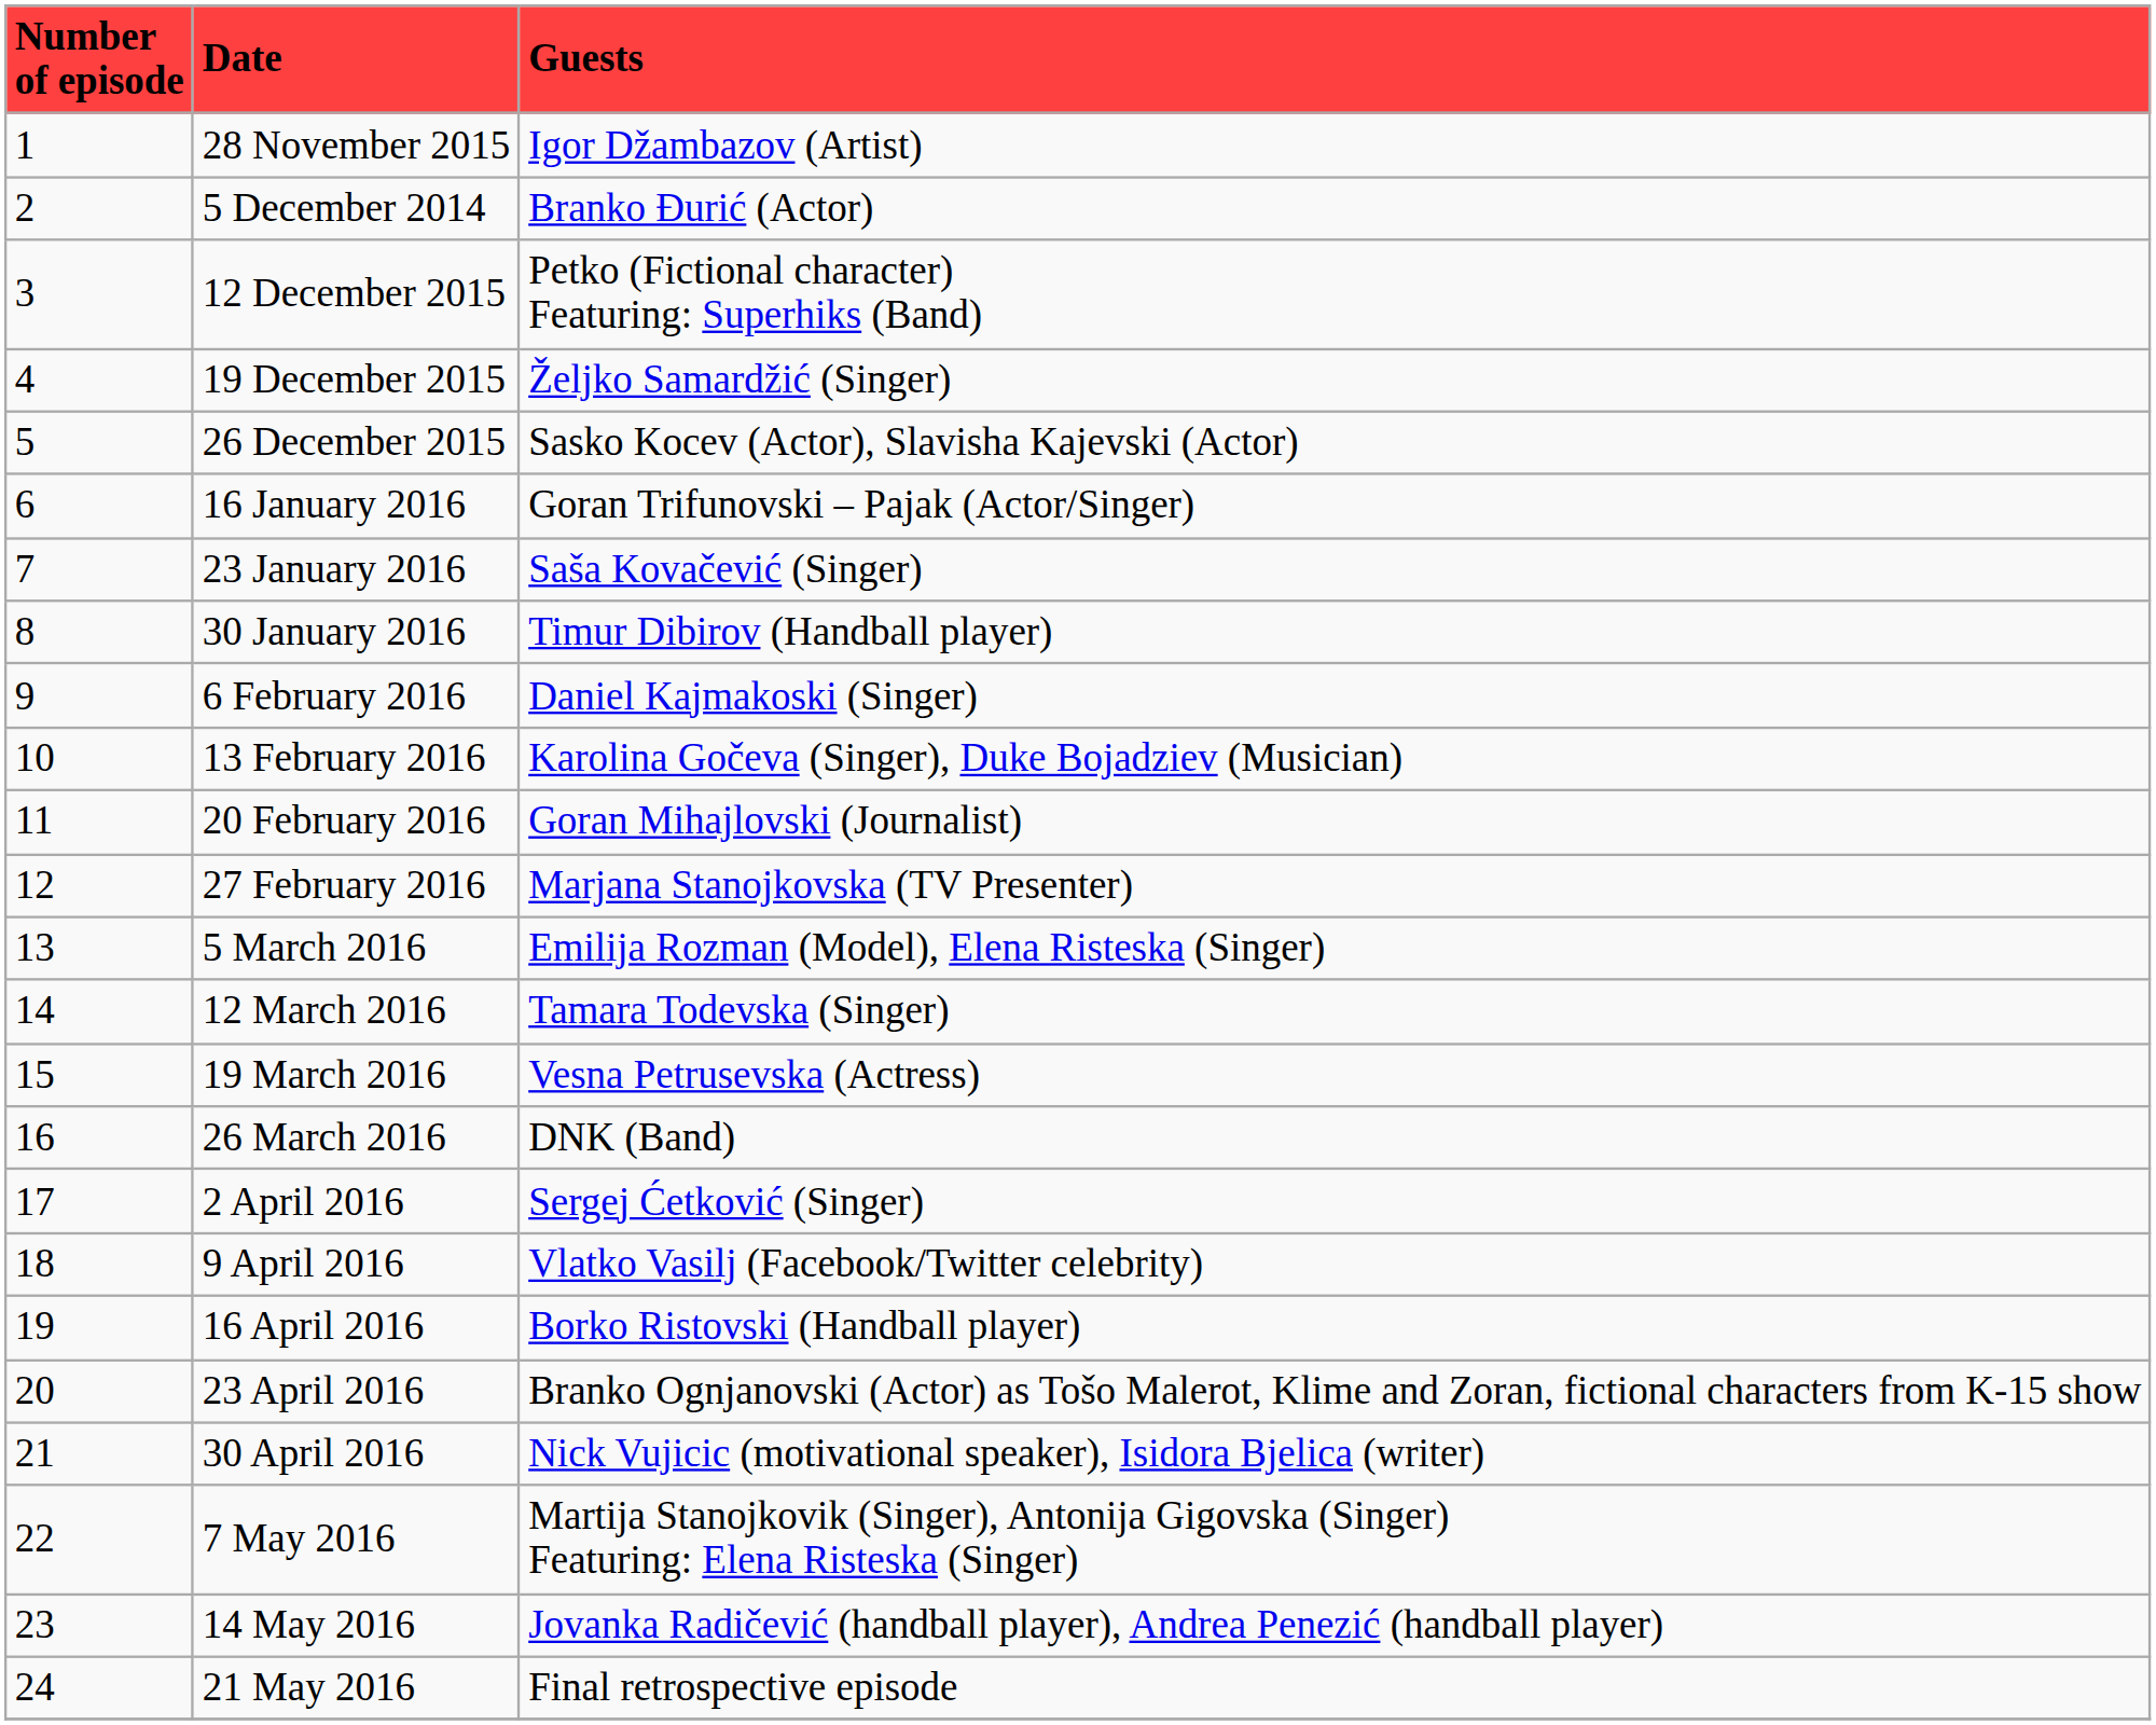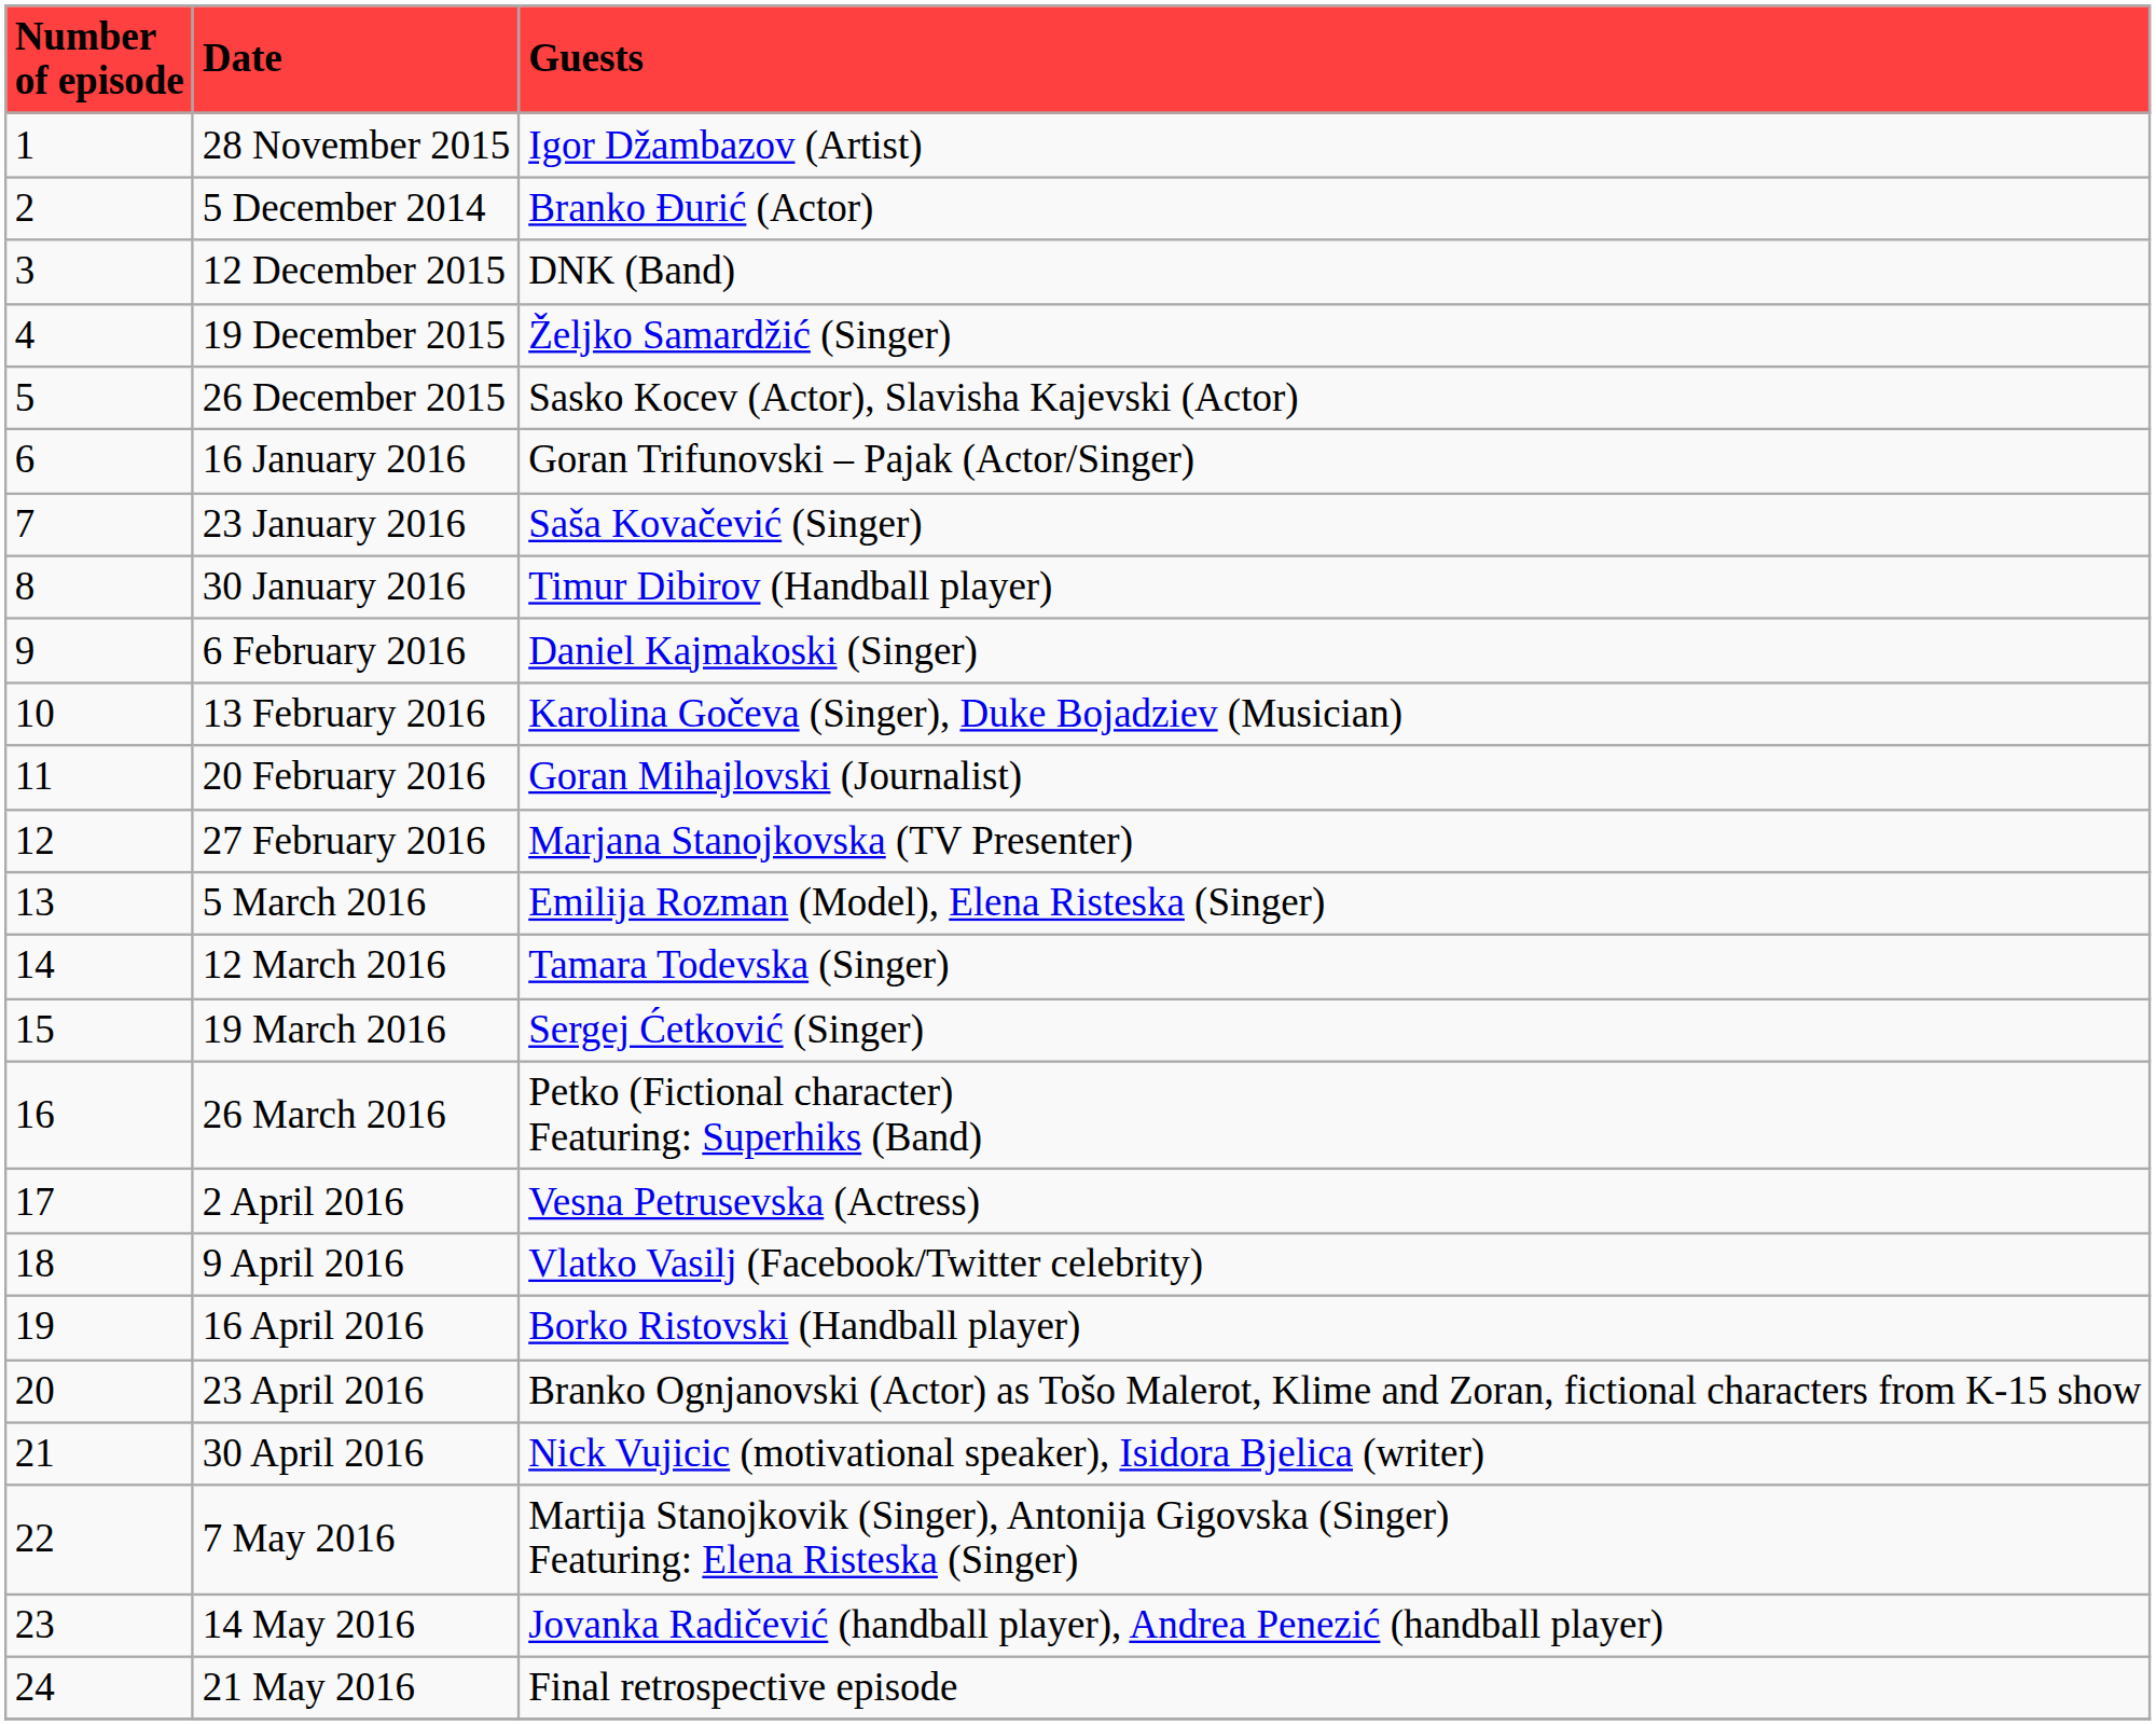 <table class="wikitable" align="center">
 <tr bgcolor="#FF4040">
 <td><strong>Number<br>of episode</strong></td>
 <td><strong>Date</strong></td>
 <td><strong>Guests</strong></td>
 </tr>
 <tr>
 <td>1</td>
 <td>28 November 2015</td>
 <td><a href='#'>Igor Džambazov</a> (Artist)</td>
 </tr>
 <tr>
 <td>2</td>
 <td>5 December 2014</td>
 <td><a href='#'>Branko Đurić</a> (Actor)</td>
 </tr>
 <tr>
 <td>3</td>
 <td>12 December 2015</td>
-<td>Petko (Fictional character)<br>Featuring: <a href='#'>Superhiks</a>  (Band)</td>
+<td>DNK (Band)</td>
 </tr>
 <tr>
 <td>4</td>
 <td>19 December 2015</td>
 <td><a href='#'>Željko Samardžić</a> (Singer)</td>
 </tr>
 <tr>
 <td>5</td>
 <td>26 December 2015</td>
 <td>Sasko Kocev (Actor), Slavisha Kajevski  (Actor)</td>
 </tr>
 <tr>
 <td>6</td>
 <td>16 January 2016</td>
 <td>Goran Trifunovski – Pajak (Actor/Singer)</td>
 </tr>
 <tr>
 <td>7</td>
 <td>23 January 2016</td>
 <td><a href='#'>Saša Kovačević</a> (Singer)</td>
 </tr>
 <tr>
 <td>8</td>
 <td>30 January 2016</td>
 <td><a href='#'>Timur Dibirov</a> (Handball player)</td>
 </tr>
 <tr>
 <td>9</td>
 <td>6 February 2016</td>
 <td><a href='#'>Daniel Kajmakoski</a> (Singer)</td>
 </tr>
 <tr>
 <td>10</td>
 <td>13 February 2016</td>
 <td><a href='#'>Karolina Gočeva</a> (Singer), <a href='#'>Duke Bojadziev</a> (Musician)</td>
 </tr>
 <tr>
 <td>11</td>
 <td>20 February 2016</td>
 <td><a href='#'>Goran Mihajlovski</a> (Journalist)</td>
 </tr>
 <tr>
 <td>12</td>
 <td>27 February 2016</td>
 <td><a href='#'>Marjana Stanojkovska</a> (TV Presenter)</td>
 </tr>
 <tr>
 <td>13</td>
 <td>5 March 2016</td>
 <td><a href='#'>Emilija Rozman</a> (Model), <a href='#'>Elena Risteska</a> (Singer)</td>
 </tr>
 <tr>
 <td>14</td>
 <td>12 March 2016</td>
 <td><a href='#'>Tamara Todevska</a> (Singer)</td>
 </tr>
 <tr>
 <td>15</td>
 <td>19 March 2016</td>
-<td><a href='#'>Vesna Petrusevska</a> (Actress)</td>
+<td><a href='#'>Sergej Ćetković</a> (Singer)</td>
 </tr>
 <tr>
 <td>16</td>
 <td>26 March 2016</td>
-<td>DNK (Band)</td>
+<td>Petko (Fictional character)<br>Featuring: <a href='#'>Superhiks</a>  (Band)</td>
 </tr>
 <tr>
 <td>17</td>
 <td>2 April 2016</td>
-<td><a href='#'>Sergej Ćetković</a> (Singer)</td>
+<td><a href='#'>Vesna Petrusevska</a> (Actress)</td>
 </tr>
 <tr>
 <td>18</td>
 <td>9 April 2016</td>
 <td><a href='#'>Vlatko Vasilj</a> (Facebook/Twitter celebrity)</td>
 </tr>
 <tr>
 <td>19</td>
 <td>16 April 2016</td>
 <td><a href='#'>Borko Ristovski</a> (Handball player)</td>
 </tr>
 <tr>
 <td>20</td>
 <td>23 April 2016</td>
 <td>Branko Ognjanovski (Actor) as Tošo Malerot, Klime and Zoran, fictional characters from K-15 show</td>
 </tr>
 <tr>
 <td>21</td>
 <td>30 April 2016</td>
 <td><a href='#'>Nick Vujicic</a> (motivational speaker), <a href='#'>Isidora Bjelica</a> (writer)</td>
 </tr>
 <tr>
 <td>22</td>
 <td>7 May 2016</td>
 <td>Martija Stanojkovik (Singer), Antonija Gigovska (Singer)<br>Featuring: <a href='#'>Elena Risteska</a> (Singer)</td>
 </tr>
 <tr>
 <td>23</td>
 <td>14 May 2016</td>
 <td><a href='#'>Jovanka Radičević</a> (handball player), <a href='#'>Andrea Penezić</a> (handball player)</td>
 </tr>
 <tr>
 <td>24</td>
 <td>21 May 2016</td>
 <td>Final retrospective episode</td>
 </tr>
 <tr>
 </tr>
 </table>
